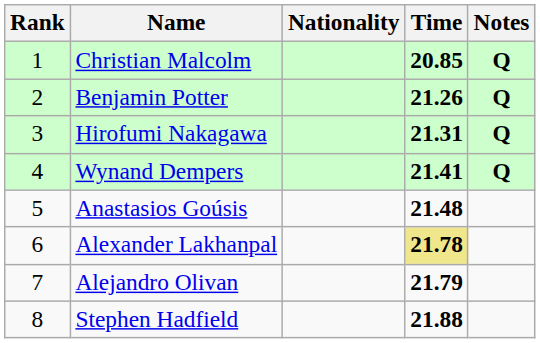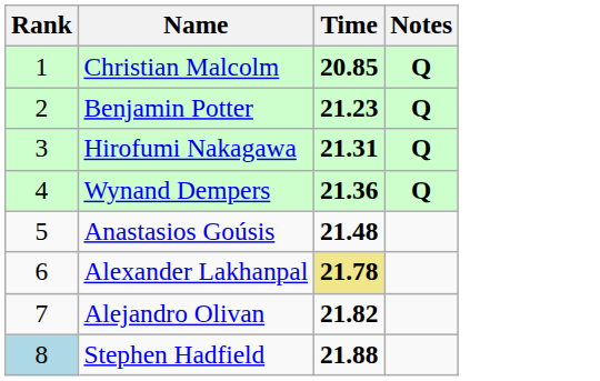 <table class="wikitable sortable" style="text-align:center">
 <tr>
 <th>Rank</th>
 <th>Name</th>
-<th>Nationality</th>
 <th>Time</th>
 <th>Notes</th>
 </tr>
 <tr bgcolor=ccffcc>
 <td>1</td>
 <td align=left><a href='#'>Christian Malcolm</a></td>
-<td align=left></td>
 <td><strong>20.85</strong></td>
 <td><strong>Q</strong></td>
 </tr>
 <tr bgcolor=ccffcc>
 <td>2</td>
 <td align=left><a href='#'>Benjamin Potter</a></td>
-<td align=left></td>
-<td><strong>21.26</strong></td>
+<td><strong>21.23</strong></td>
 <td><strong>Q</strong></td>
 </tr>
 <tr bgcolor=ccffcc>
 <td>3</td>
 <td align=left><a href='#'>Hirofumi Nakagawa</a></td>
-<td align=left></td>
 <td><strong>21.31</strong></td>
 <td><strong>Q</strong></td>
 </tr>
 <tr bgcolor=ccffcc>
 <td>4</td>
 <td align=left><a href='#'>Wynand Dempers</a></td>
-<td align=left></td>
-<td><strong>21.41</strong></td>
+<td><strong>21.36</strong></td>
 <td><strong>Q</strong></td>
 </tr>
 <tr>
 <td>5</td>
 <td align=left><a href='#'>Anastasios Goúsis</a></td>
-<td align=left></td>
 <td><strong>21.48</strong></td>
 <td></td>
 </tr>
 <tr>
 <td>6</td>
 <td align=left><a href='#'>Alexander Lakhanpal</a></td>
-<td align=left></td>
 <td style="background: khaki;"><strong>21.78</strong></td>
 <td></td>
 </tr>
 <tr>
 <td>7</td>
 <td align=left><a href='#'>Alejandro Olivan</a></td>
-<td align=left></td>
-<td><strong>21.79</strong></td>
+<td><strong>21.82</strong></td>
 <td></td>
 </tr>
 <tr>
-<td>8</td>
+<td style="background: lightblue;">8</td>
 <td align=left><a href='#'>Stephen Hadfield</a></td>
-<td align=left></td>
 <td><strong>21.88</strong></td>
 <td></td>
 </tr>
 </table>
